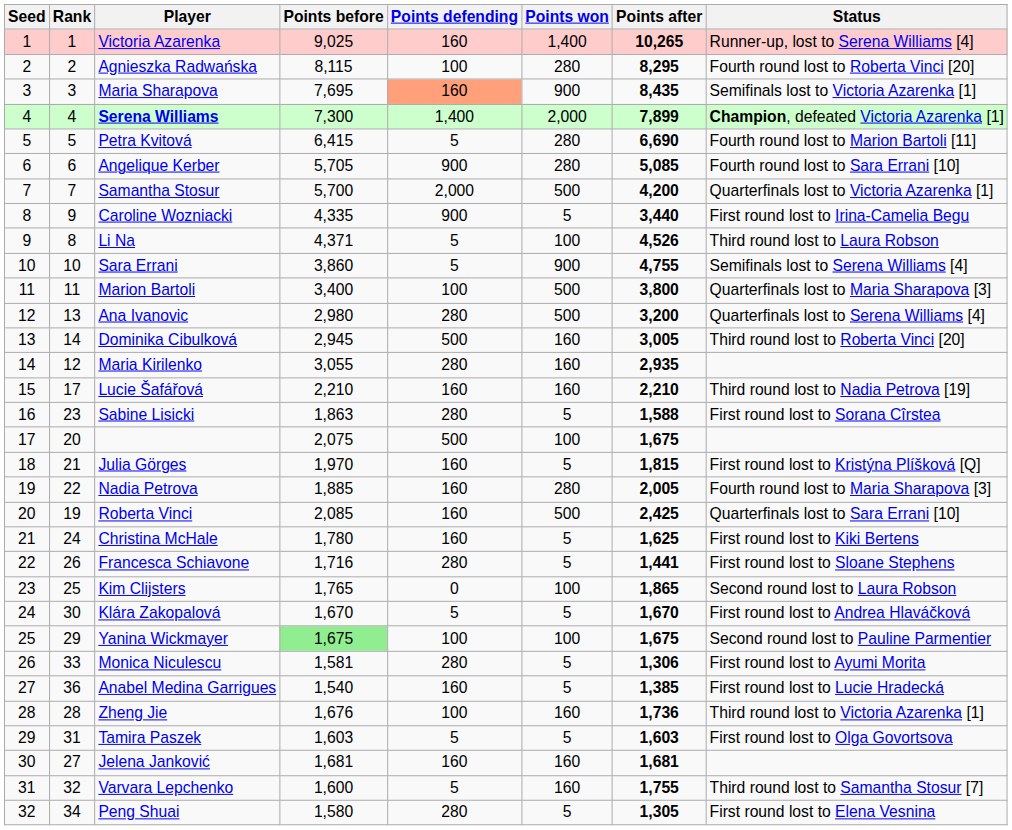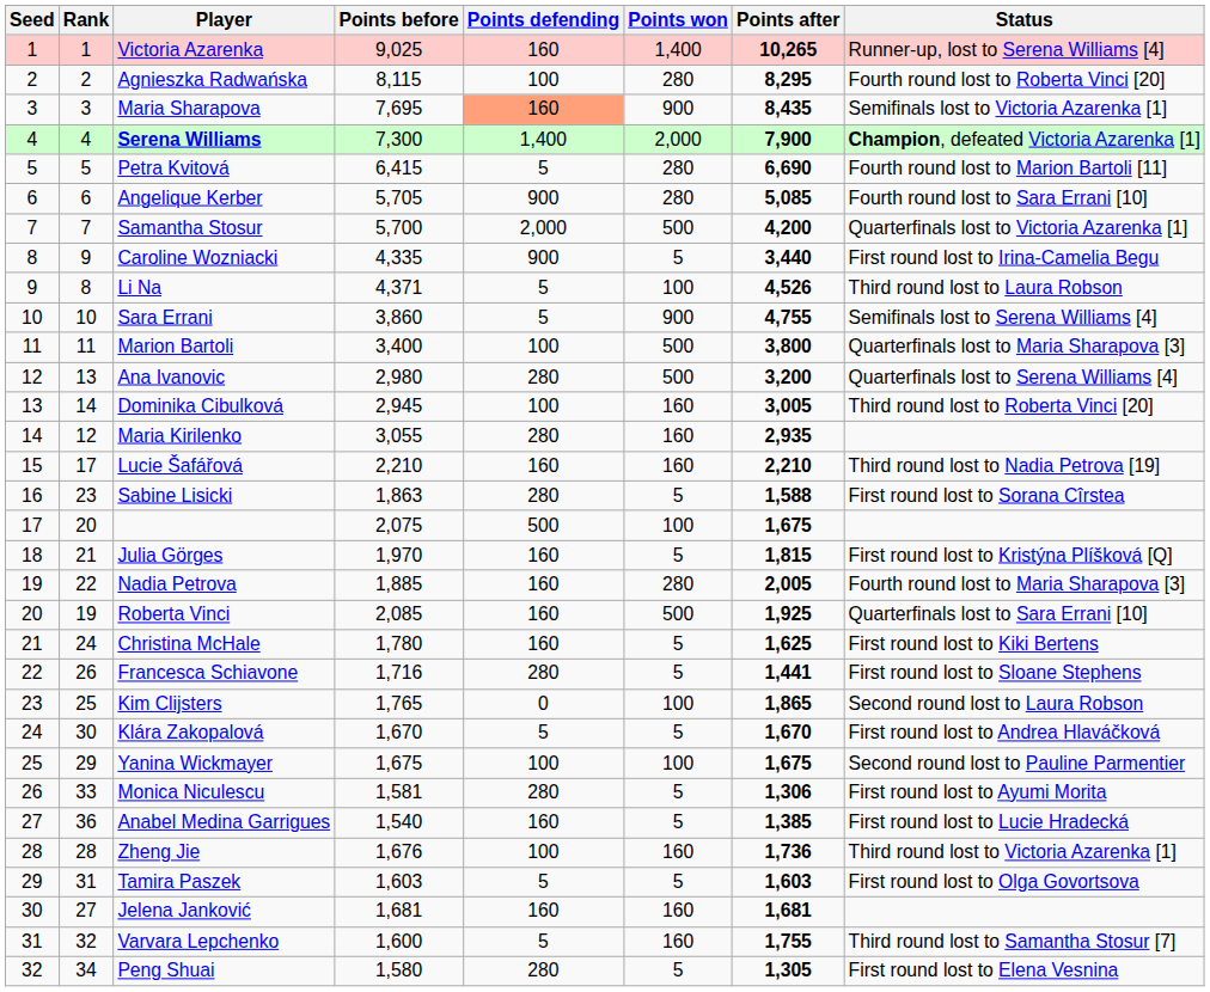 <table class="wikitable sortable">
 <tr>
 <th>Seed</th>
 <th>Rank</th>
 <th>Player</th>
 <th>Points before</th>
 <th><a href='#'>Points defending</a></th>
 <th><a href='#'>Points won</a></th>
 <th>Points after</th>
 <th>Status</th>
 </tr>
 <tr bgcolor=ffcccc>
 <td align=center>1</td>
 <td align=center>1</td>
 <td> <a href='#'>Victoria Azarenka</a></td>
 <td align=center>9,025</td>
 <td align=center>160</td>
 <td align=center>1,400</td>
 <td align=center><strong>10,265</strong></td>
 <td>Runner-up, lost to  <a href='#'>Serena Williams</a> [4]</td>
 </tr>
 <tr>
 <td align=center>2</td>
 <td align=center>2</td>
 <td> <a href='#'>Agnieszka Radwańska</a></td>
 <td align=center>8,115</td>
 <td align=center>100</td>
 <td align=center>280</td>
 <td align=center><strong>8,295</strong></td>
 <td>Fourth round lost to  <a href='#'>Roberta Vinci</a> [20]</td>
 </tr>
 <tr>
 <td align=center>3</td>
 <td align=center>3</td>
 <td> <a href='#'>Maria Sharapova</a></td>
 <td align=center>7,695</td>
 <td align=center style="background: lightsalmon;">160</td>
 <td align=center>900</td>
 <td align=center><strong>8,435</strong></td>
 <td>Semifinals lost to  <a href='#'>Victoria Azarenka</a> [1]</td>
 </tr>
 <tr bgcolor=ccffcc>
 <td align=center>4</td>
 <td align=center>4</td>
 <td> <strong><a href='#'>Serena Williams</a></strong></td>
 <td align=center>7,300</td>
 <td align=center>1,400</td>
 <td align=center>2,000</td>
-<td align=center><strong>7,899</strong></td>
+<td align=center><strong>7,900</strong></td>
 <td><strong>Champion</strong>, defeated  <a href='#'>Victoria Azarenka</a> [1]</td>
 </tr>
 <tr>
 <td align=center>5</td>
 <td align=center>5</td>
 <td> <a href='#'>Petra Kvitová</a></td>
 <td align=center>6,415</td>
 <td align=center>5</td>
 <td align=center>280</td>
 <td align=center><strong>6,690</strong></td>
 <td>Fourth round lost to  <a href='#'>Marion Bartoli</a> [11]</td>
 </tr>
 <tr>
 <td align=center>6</td>
 <td align=center>6</td>
 <td> <a href='#'>Angelique Kerber</a></td>
 <td align=center>5,705</td>
 <td align=center>900</td>
 <td align=center>280</td>
 <td align=center><strong>5,085</strong></td>
 <td>Fourth round lost to  <a href='#'>Sara Errani</a> [10]</td>
 </tr>
 <tr>
 <td align=center>7</td>
 <td align=center>7</td>
 <td> <a href='#'>Samantha Stosur</a></td>
 <td align=center>5,700</td>
 <td align=center>2,000</td>
 <td align=center>500</td>
 <td align=center><strong>4,200</strong></td>
 <td>Quarterfinals lost to  <a href='#'>Victoria Azarenka</a> [1]</td>
 </tr>
 <tr>
 <td align=center>8</td>
 <td align=center>9</td>
 <td> <a href='#'>Caroline Wozniacki</a></td>
 <td align=center>4,335</td>
 <td align=center>900</td>
 <td align=center>5</td>
 <td align=center><strong>3,440</strong></td>
 <td>First round lost to  <a href='#'>Irina-Camelia Begu</a></td>
 </tr>
 <tr>
 <td align=center>9</td>
 <td align=center>8</td>
 <td> <a href='#'>Li Na</a></td>
 <td align=center>4,371</td>
 <td align=center>5</td>
 <td align=center>100</td>
 <td align=center><strong>4,526</strong></td>
 <td>Third round lost to  <a href='#'>Laura Robson</a></td>
 </tr>
 <tr>
 <td align=center>10</td>
 <td align=center>10</td>
 <td> <a href='#'>Sara Errani</a></td>
 <td align=center>3,860</td>
 <td align=center>5</td>
 <td align=center>900</td>
 <td align=center><strong>4,755</strong></td>
 <td>Semifinals lost to  <a href='#'>Serena Williams</a> [4]</td>
 </tr>
 <tr>
 <td align=center>11</td>
 <td align=center>11</td>
 <td> <a href='#'>Marion Bartoli</a></td>
 <td align=center>3,400</td>
 <td align=center>100</td>
 <td align=center>500</td>
 <td align=center><strong>3,800</strong></td>
 <td>Quarterfinals lost to  <a href='#'>Maria Sharapova</a> [3]</td>
 </tr>
 <tr>
 <td align=center>12</td>
 <td align=center>13</td>
 <td> <a href='#'>Ana Ivanovic</a></td>
 <td align=center>2,980</td>
 <td align=center>280</td>
 <td align=center>500</td>
 <td align=center><strong>3,200</strong></td>
 <td>Quarterfinals lost to  <a href='#'>Serena Williams</a> [4]</td>
 </tr>
 <tr>
 <td align=center>13</td>
 <td align=center>14</td>
 <td> <a href='#'>Dominika Cibulková</a></td>
 <td align=center>2,945</td>
-<td align=center>500</td>
+<td align=center>100</td>
 <td align=center>160</td>
 <td align=center><strong>3,005</strong></td>
 <td>Third round lost to  <a href='#'>Roberta Vinci</a> [20]</td>
 </tr>
 <tr>
 <td align=center>14</td>
 <td align=center>12</td>
 <td> <a href='#'>Maria Kirilenko</a></td>
 <td align=center>3,055</td>
 <td align=center>280</td>
 <td align=center>160</td>
 <td align=center><strong>2,935</strong></td>
 <td></td>
 </tr>
 <tr>
 <td align=center>15</td>
 <td align=center>17</td>
 <td> <a href='#'>Lucie Šafářová</a></td>
 <td align=center>2,210</td>
 <td align=center>160</td>
 <td align=center>160</td>
 <td align=center><strong>2,210</strong></td>
 <td>Third round lost to  <a href='#'>Nadia Petrova</a> [19]</td>
 </tr>
 <tr>
 <td align=center>16</td>
 <td align=center>23</td>
 <td> <a href='#'>Sabine Lisicki</a></td>
 <td align=center>1,863</td>
 <td align=center>280</td>
 <td align=center>5</td>
 <td align=center><strong>1,588</strong></td>
 <td>First round lost to  <a href='#'>Sorana Cîrstea</a></td>
 </tr>
 <tr>
 <td align=center>17</td>
 <td align=center>20</td>
 <td></td>
 <td align=center>2,075</td>
 <td align=center>500</td>
 <td align=center>100</td>
 <td align=center><strong>1,675</strong></td>
 <td></td>
 </tr>
 <tr>
 <td align=center>18</td>
 <td align=center>21</td>
 <td> <a href='#'>Julia Görges</a></td>
 <td align=center>1,970</td>
 <td align=center>160</td>
 <td align=center>5</td>
 <td align=center><strong>1,815</strong></td>
 <td>First round lost to  <a href='#'>Kristýna Plíšková</a> [Q]</td>
 </tr>
 <tr>
 <td align=center>19</td>
 <td align=center>22</td>
 <td> <a href='#'>Nadia Petrova</a></td>
 <td align=center>1,885</td>
 <td align=center>160</td>
 <td align=center>280</td>
 <td align=center><strong>2,005</strong></td>
 <td>Fourth round lost to  <a href='#'>Maria Sharapova</a> [3]</td>
 </tr>
 <tr>
 <td align=center>20</td>
 <td align=center>19</td>
 <td> <a href='#'>Roberta Vinci</a></td>
 <td align=center>2,085</td>
 <td align=center>160</td>
 <td align=center>500</td>
-<td align=center><strong>2,425</strong></td>
+<td align=center><strong>1,925</strong></td>
 <td>Quarterfinals lost to  <a href='#'>Sara Errani</a> [10]</td>
 </tr>
 <tr>
 <td align=center>21</td>
 <td align=center>24</td>
 <td> <a href='#'>Christina McHale</a></td>
 <td align=center>1,780</td>
 <td align=center>160</td>
 <td align=center>5</td>
 <td align=center><strong>1,625</strong></td>
 <td>First round lost to  <a href='#'>Kiki Bertens</a></td>
 </tr>
 <tr>
 <td align=center>22</td>
 <td align=center>26</td>
 <td> <a href='#'>Francesca Schiavone</a></td>
 <td align=center>1,716</td>
 <td align=center>280</td>
 <td align=center>5</td>
 <td align=center><strong>1,441</strong></td>
 <td>First round lost to  <a href='#'>Sloane Stephens</a></td>
 </tr>
 <tr>
 <td align=center>23</td>
 <td align=center>25</td>
 <td> <a href='#'>Kim Clijsters</a></td>
 <td align=center>1,765</td>
 <td align=center>0</td>
 <td align=center>100</td>
 <td align=center><strong>1,865</strong></td>
 <td>Second round lost to  <a href='#'>Laura Robson</a></td>
 </tr>
 <tr>
 <td align=center>24</td>
 <td align=center>30</td>
 <td> <a href='#'>Klára Zakopalová</a></td>
 <td align=center>1,670</td>
 <td align=center>5</td>
 <td align=center>5</td>
 <td align=center><strong>1,670</strong></td>
 <td>First round lost to  <a href='#'>Andrea Hlaváčková</a></td>
 </tr>
 <tr>
 <td align=center>25</td>
 <td align=center>29</td>
 <td> <a href='#'>Yanina Wickmayer</a></td>
-<td align=center style="background: lightgreen;">1,675</td>
+<td align=center>1,675</td>
 <td align=center>100</td>
 <td align=center>100</td>
 <td align=center><strong>1,675</strong></td>
 <td>Second round lost to  <a href='#'>Pauline Parmentier</a></td>
 </tr>
 <tr>
 <td align=center>26</td>
 <td align=center>33</td>
 <td> <a href='#'>Monica Niculescu</a></td>
 <td align=center>1,581</td>
 <td align=center>280</td>
 <td align=center>5</td>
 <td align=center><strong>1,306</strong></td>
 <td>First round lost to  <a href='#'>Ayumi Morita</a></td>
 </tr>
 <tr>
 <td align=center>27</td>
 <td align=center>36</td>
 <td> <a href='#'>Anabel Medina Garrigues</a></td>
 <td align=center>1,540</td>
 <td align=center>160</td>
 <td align=center>5</td>
 <td align=center><strong>1,385</strong></td>
 <td>First round lost to  <a href='#'>Lucie Hradecká</a></td>
 </tr>
 <tr>
 <td align=center>28</td>
 <td align=center>28</td>
 <td> <a href='#'>Zheng Jie</a></td>
 <td align=center>1,676</td>
 <td align=center>100</td>
 <td align=center>160</td>
 <td align=center><strong>1,736</strong></td>
 <td>Third round lost to  <a href='#'>Victoria Azarenka</a> [1]</td>
 </tr>
 <tr>
 <td align=center>29</td>
 <td align=center>31</td>
 <td> <a href='#'>Tamira Paszek</a></td>
 <td align=center>1,603</td>
 <td align=center>5</td>
 <td align=center>5</td>
 <td align=center><strong>1,603</strong></td>
 <td>First round lost to  <a href='#'>Olga Govortsova</a></td>
 </tr>
 <tr>
 <td align=center>30</td>
 <td align=center>27</td>
 <td> <a href='#'>Jelena Janković</a></td>
 <td align=center>1,681</td>
 <td align=center>160</td>
 <td align=center>160</td>
 <td align=center><strong>1,681</strong></td>
 <td></td>
 </tr>
 <tr>
 <td align=center>31</td>
 <td align=center>32</td>
 <td> <a href='#'>Varvara Lepchenko</a></td>
 <td align=center>1,600</td>
 <td align=center>5</td>
 <td align=center>160</td>
 <td align=center><strong>1,755</strong></td>
 <td>Third round lost to  <a href='#'>Samantha Stosur</a> [7]</td>
 </tr>
 <tr>
 <td align=center>32</td>
 <td align=center>34</td>
 <td> <a href='#'>Peng Shuai</a></td>
 <td align=center>1,580</td>
 <td align=center>280</td>
 <td align=center>5</td>
 <td align=center><strong>1,305</strong></td>
 <td>First round lost to  <a href='#'>Elena Vesnina</a></td>
 </tr>
 </table>
